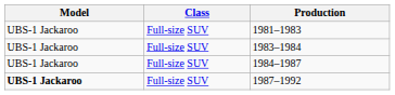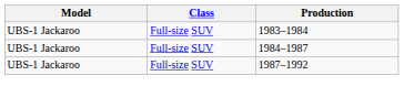 <table class="wikitable">
 <tr>
 <th style="width:200px;">Model</th>
 <th style="width:150px;"><a href='#'>Class</a></th>
 <th style="width:200px;">Production</th>
-</tr>
-<tr>
-<td valign="top">UBS-1 Jackaroo</td>
-<td valign="top"><a href='#'>Full-size</a> <a href='#'>SUV</a></td>
-<td valign="top">1981–1983</td>
 </tr>
 <tr>
 <td valign="top">UBS-1 Jackaroo</td>
 <td valign="top"><a href='#'>Full-size</a> <a href='#'>SUV</a></td>
 <td valign="top">1983–1984</td>
 </tr>
 <tr>
 <td valign="top">UBS-1 Jackaroo</td>
 <td valign="top"><a href='#'>Full-size</a> <a href='#'>SUV</a></td>
 <td valign="top">1984–1987</td>
 </tr>
 <tr>
-<td valign="top"><strong>UBS-1 Jackaroo</strong></td>
+<td valign="top">UBS-1 Jackaroo</td>
 <td valign="top"><a href='#'>Full-size</a> <a href='#'>SUV</a></td>
 <td valign="top">1987–1992</td>
 </tr>
 </table>
